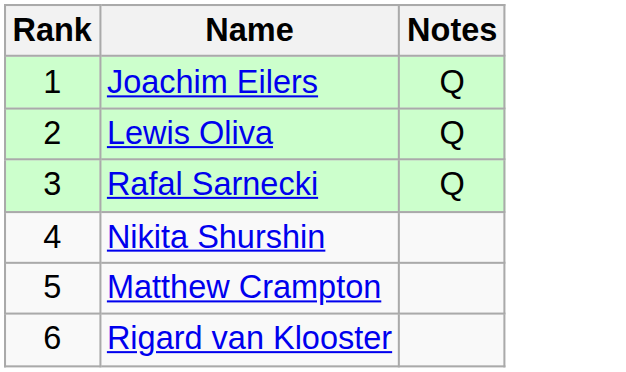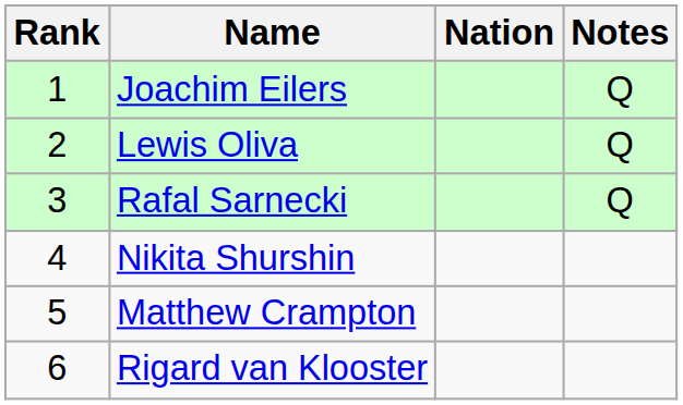 <table class="wikitable sortable" style="text-align:center">
 <tr>
 <th>Rank</th>
 <th>Name</th>
+<th>Nation</th>
 <th>Notes</th>
 </tr>
 <tr bgcolor=ccffcc>
 <td>1</td>
 <td align=left><a href='#'>Joachim Eilers</a></td>
+<td align=left></td>
 <td>Q</td>
 </tr>
 <tr bgcolor=ccffcc>
 <td>2</td>
 <td align=left><a href='#'>Lewis Oliva</a></td>
+<td align=left></td>
 <td>Q</td>
 </tr>
 <tr bgcolor=ccffcc>
 <td>3</td>
 <td align=left><a href='#'>Rafal Sarnecki</a></td>
+<td align=left></td>
 <td>Q</td>
 </tr>
 <tr>
 <td>4</td>
 <td align=left><a href='#'>Nikita Shurshin</a></td>
+<td align=left></td>
 <td></td>
 </tr>
 <tr>
 <td>5</td>
 <td align=left><a href='#'>Matthew Crampton</a></td>
+<td align=left></td>
 <td></td>
 </tr>
 <tr>
 <td>6</td>
 <td align=left><a href='#'>Rigard van Klooster</a></td>
+<td align=left></td>
 <td></td>
 </tr>
 </table>
